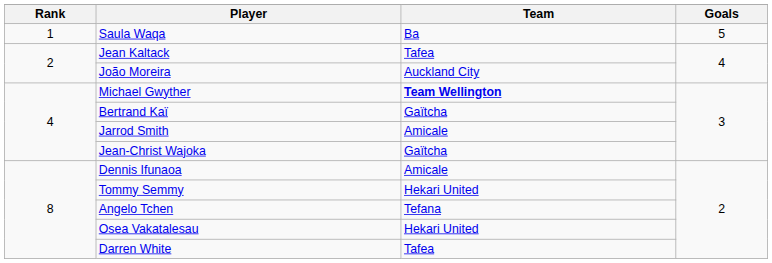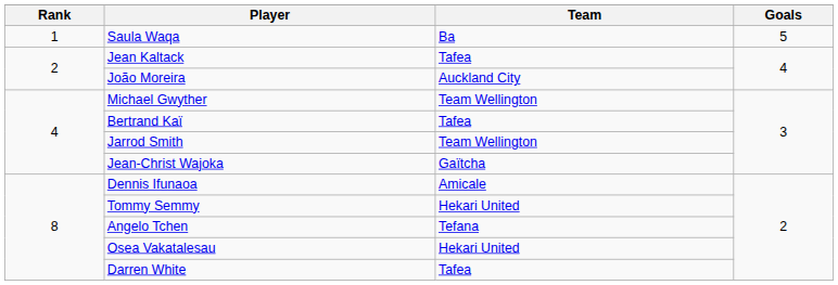 <table class="wikitable" style="text-align:center; width:50%;">
 <tr>
 </tr>
 <tr>
 <th style="width:12%;">Rank</th>
 <th style="width:40%;">Player</th>
 <th style="width:36%;">Team</th>
 <th style="width:12%;">Goals</th>
 </tr>
 <tr>
 <td rowspan=1>1</td>
 <td align=left> <a href='#'>Saula Waqa</a></td>
 <td align=left> <a href='#'>Ba</a></td>
 <td rowspan=1>5</td>
 </tr>
 <tr>
 <td rowspan=2>2</td>
 <td align=left> <a href='#'>Jean Kaltack</a></td>
 <td align=left> <a href='#'>Tafea</a></td>
 <td rowspan=2>4</td>
 </tr>
 <tr>
 <td align=left> <a href='#'>João Moreira</a></td>
 <td align=left> <a href='#'>Auckland City</a></td>
 </tr>
 <tr>
 <td rowspan=4>4</td>
 <td align=left> <a href='#'>Michael Gwyther</a></td>
-<td align=left><strong> <a href='#'>Team Wellington</a></strong></td>
+<td align=left> <a href='#'>Team Wellington</a></td>
 <td rowspan=4>3</td>
 </tr>
 <tr>
 <td align=left> <a href='#'>Bertrand Kaï</a></td>
-<td align=left> <a href='#'>Gaïtcha</a></td>
+<td align=left> <a href='#'>Tafea</a></td>
 </tr>
 <tr>
 <td align=left> <a href='#'>Jarrod Smith</a></td>
-<td align=left> <a href='#'>Amicale</a></td>
+<td align=left> <a href='#'>Team Wellington</a></td>
 </tr>
 <tr>
 <td align=left> <a href='#'>Jean-Christ Wajoka</a></td>
 <td align=left> <a href='#'>Gaïtcha</a></td>
 </tr>
 <tr>
 <td rowspan=5>8</td>
 <td align=left> <a href='#'>Dennis Ifunaoa</a></td>
 <td align=left> <a href='#'>Amicale</a></td>
 <td rowspan=5>2</td>
 </tr>
 <tr>
 <td align=left> <a href='#'>Tommy Semmy</a></td>
 <td align=left> <a href='#'>Hekari United</a></td>
 </tr>
 <tr>
 <td align=left> <a href='#'>Angelo Tchen</a></td>
 <td align=left> <a href='#'>Tefana</a></td>
 </tr>
 <tr>
 <td align=left> <a href='#'>Osea Vakatalesau</a></td>
 <td align=left> <a href='#'>Hekari United</a></td>
 </tr>
 <tr>
 <td align=left> <a href='#'>Darren White</a></td>
 <td align=left> <a href='#'>Tafea</a></td>
 </tr>
 </table>
